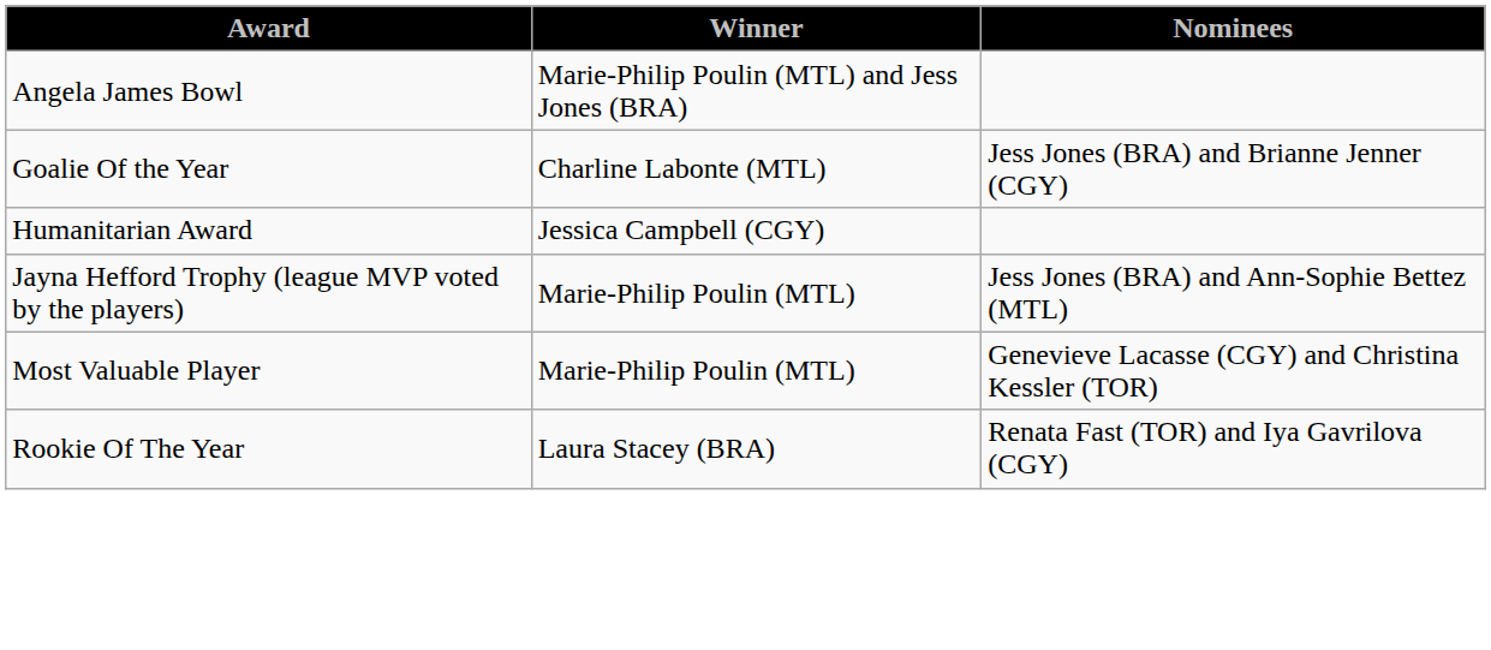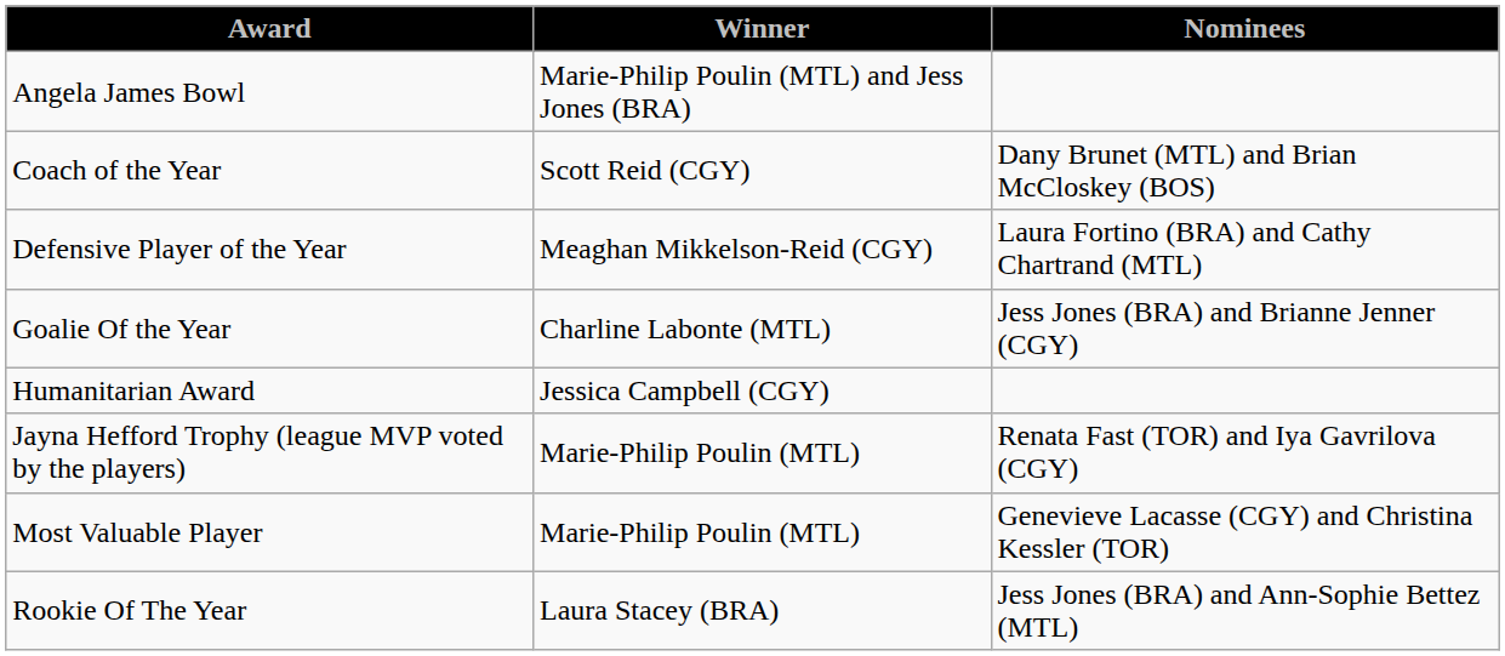 <table class="wikitable" width="65%">
 <tr align="center"  style="background:black;color:silver;">
 <td><strong>Award</strong></td>
 <td><strong>Winner</strong></td>
 <td><strong>Nominees</strong></td>
 </tr>
 <tr>
 <td>Angela James Bowl</td>
 <td>Marie-Philip Poulin (MTL) and Jess Jones (BRA)</td>
 <td></td>
+</tr>
+<tr>
+<td>Coach of the Year</td>
+<td>Scott Reid (CGY)</td>
+<td>Dany Brunet (MTL) and Brian McCloskey (BOS)</td>
+</tr>
+<tr>
+<td>Defensive Player of the Year</td>
+<td>Meaghan Mikkelson-Reid (CGY)</td>
+<td>Laura Fortino (BRA) and Cathy Chartrand (MTL)</td>
 </tr>
 <tr>
 <td>Goalie Of the Year</td>
 <td>Charline Labonte (MTL)</td>
 <td>Jess Jones (BRA) and Brianne Jenner (CGY)</td>
 </tr>
 <tr>
 <td>Humanitarian Award</td>
 <td>Jessica Campbell (CGY)</td>
 <td></td>
 </tr>
 <tr>
 <td>Jayna Hefford Trophy (league MVP voted by the players)</td>
 <td>Marie-Philip Poulin (MTL)</td>
-<td>Jess Jones (BRA) and Ann-Sophie Bettez (MTL)</td>
+<td>Renata Fast (TOR) and Iya Gavrilova (CGY)</td>
 </tr>
 <tr>
 <td>Most Valuable Player</td>
 <td>Marie-Philip Poulin (MTL)</td>
 <td>Genevieve Lacasse (CGY) and Christina Kessler (TOR)</td>
 </tr>
 <tr>
 <td>Rookie Of The Year</td>
 <td>Laura Stacey (BRA)</td>
-<td>Renata Fast (TOR) and Iya Gavrilova (CGY)</td>
+<td>Jess Jones (BRA) and Ann-Sophie Bettez (MTL)</td>
 </tr>
 </table>
